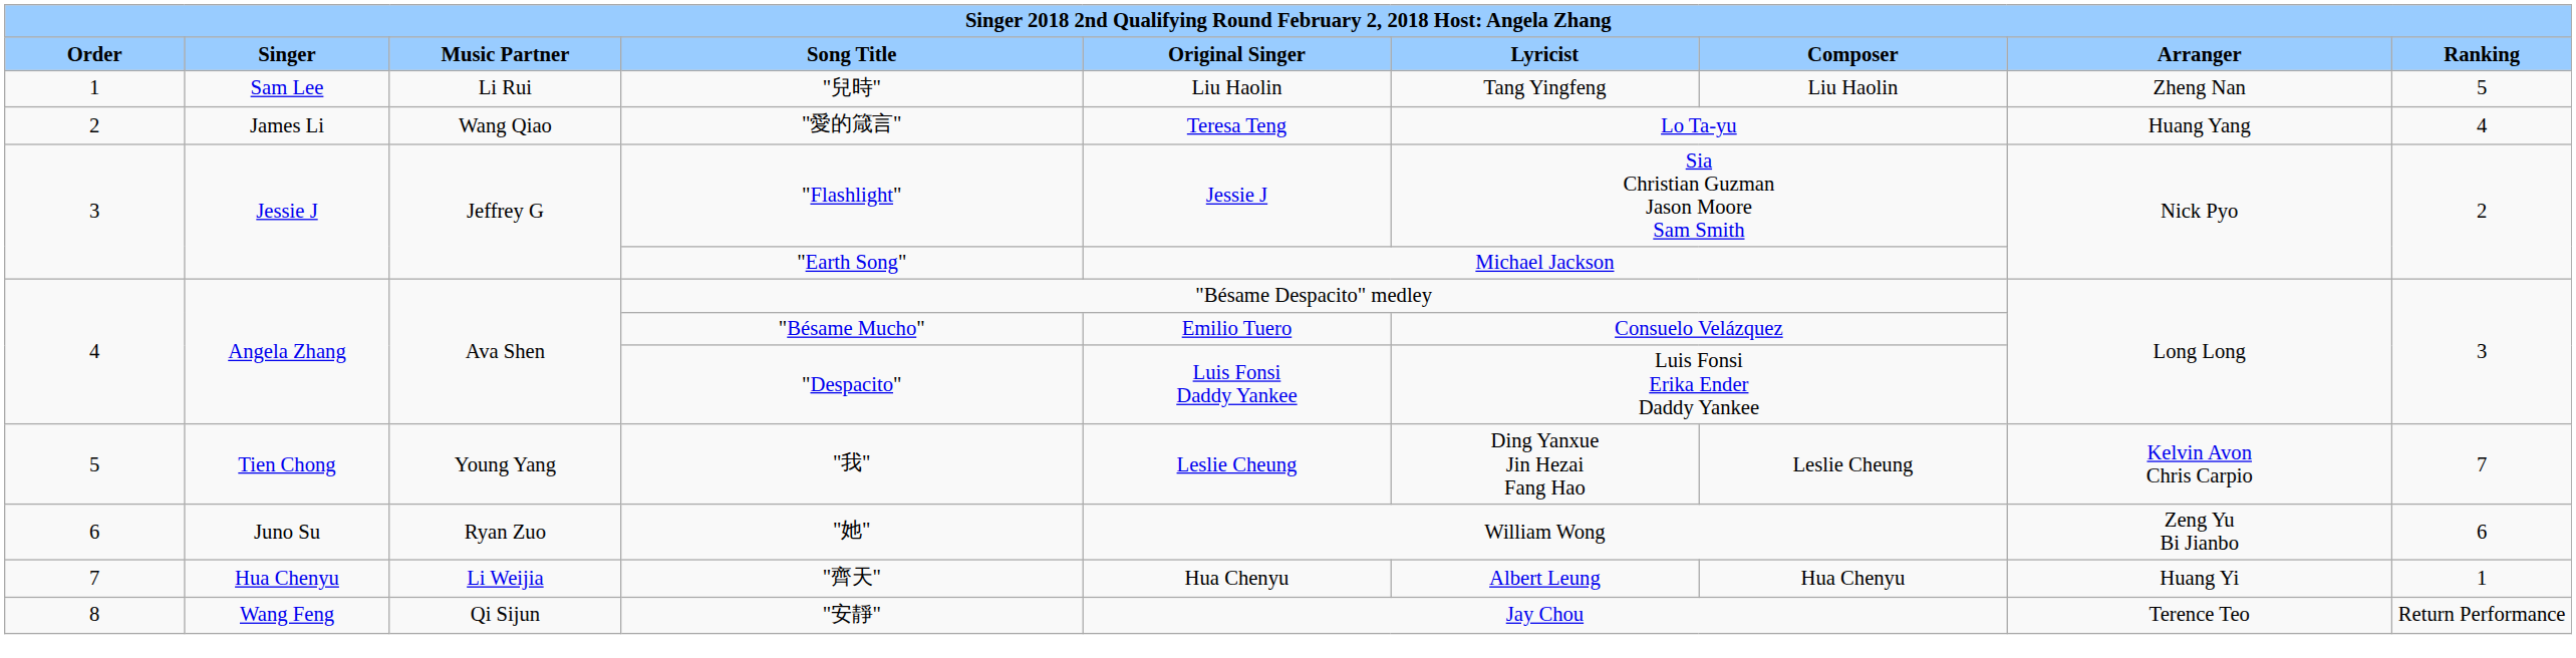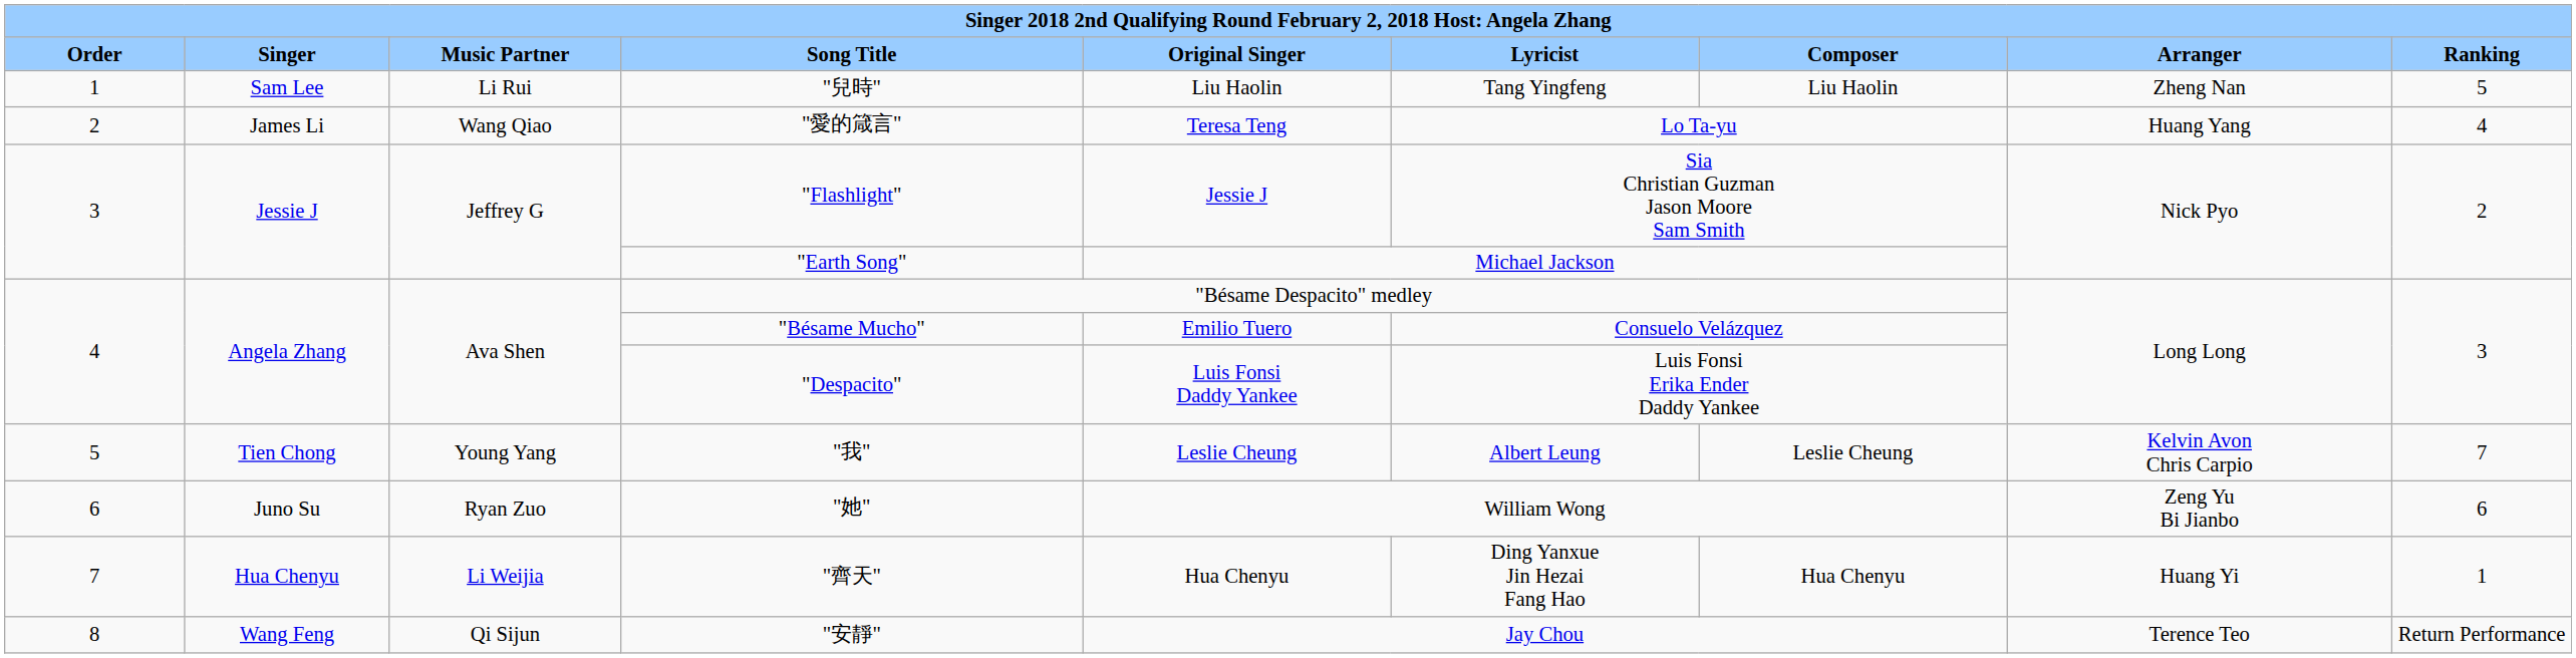 <table class="wikitable sortable mw-collapsible" width="100%" style="text-align:center">
 <tr align=center style="background:#99CCFF">
 <td colspan="9"><div><strong>Singer 2018 2nd Qualifying Round February 2, 2018 Host: Angela Zhang</strong></div></td>
 </tr>
 <tr style="background:#99CCFF">
 <td style="width:7%"><strong>Order</strong></td>
 <td style="width:8%"><strong>Singer</strong></td>
 <td style="width:9%"><strong>Music Partner</strong></td>
 <td style="width:18%"><strong>Song Title</strong></td>
 <td style="width:12%"><strong>Original Singer</strong></td>
 <td style="width:12% "><strong>Lyricist</strong></td>
 <td style="width:12%"><strong>Composer</strong></td>
 <td style="width:15%"><strong>Arranger</strong></td>
 <td style="width:7%"><strong>Ranking</strong></td>
 </tr>
 <tr>
 <td>1</td>
 <td><a href='#'>Sam Lee</a></td>
 <td>Li Rui</td>
 <td>"兒時"</td>
 <td>Liu Haolin</td>
 <td>Tang Yingfeng</td>
 <td>Liu Haolin</td>
 <td>Zheng Nan</td>
 <td>5</td>
 </tr>
 <tr>
 <td>2</td>
 <td>James Li</td>
 <td>Wang Qiao</td>
 <td>"愛的箴言"</td>
 <td><a href='#'>Teresa Teng</a></td>
 <td colspan="2"><a href='#'>Lo Ta-yu</a></td>
 <td>Huang Yang</td>
 <td>4</td>
 </tr>
 <tr>
 <td rowspan="2">3</td>
 <td rowspan="2"><a href='#'>Jessie J</a></td>
 <td rowspan="2">Jeffrey G</td>
 <td>"<a href='#'>Flashlight</a>"</td>
 <td><a href='#'>Jessie J</a></td>
 <td colspan="2"><a href='#'>Sia</a><br>Christian Guzman<br>Jason Moore<br><a href='#'>Sam Smith</a></td>
 <td rowspan="2">Nick Pyo</td>
 <td rowspan="2">2</td>
 </tr>
 <tr>
 <td>"<a href='#'>Earth Song</a>"</td>
 <td colspan="3"><a href='#'>Michael Jackson</a></td>
 </tr>
 <tr>
 <td rowspan="3">4</td>
 <td rowspan="3"><a href='#'>Angela Zhang</a></td>
 <td rowspan="3">Ava Shen</td>
 <td colspan="4">"Bésame Despacito" medley</td>
 <td rowspan="3">Long Long</td>
 <td rowspan="3">3</td>
 </tr>
 <tr>
 <td>"<a href='#'>Bésame Mucho</a>"</td>
 <td><a href='#'>Emilio Tuero</a></td>
 <td colspan="2"><a href='#'>Consuelo Velázquez</a></td>
 </tr>
 <tr>
 <td>"<a href='#'>Despacito</a>"</td>
 <td><a href='#'>Luis Fonsi</a><br><a href='#'>Daddy Yankee</a></td>
 <td colspan="2">Luis Fonsi<br><a href='#'>Erika Ender</a><br>Daddy Yankee</td>
 </tr>
 <tr>
 <td>5</td>
 <td><a href='#'>Tien Chong</a></td>
 <td>Young Yang</td>
 <td>"我"</td>
 <td><a href='#'>Leslie Cheung</a></td>
-<td>Ding Yanxue<br>Jin Hezai<br>Fang Hao</td>
+<td><a href='#'>Albert Leung</a></td>
 <td>Leslie Cheung</td>
 <td><a href='#'>Kelvin Avon</a><br>Chris Carpio</td>
 <td>7</td>
 </tr>
 <tr>
 <td>6</td>
 <td>Juno Su</td>
 <td>Ryan Zuo</td>
 <td>"她"</td>
 <td colspan="3">William Wong</td>
 <td>Zeng Yu<br>Bi Jianbo</td>
 <td>6</td>
 </tr>
 <tr>
 <td>7</td>
 <td><a href='#'>Hua Chenyu</a></td>
 <td><a href='#'>Li Weijia</a></td>
 <td>"齊天"</td>
 <td>Hua Chenyu</td>
-<td><a href='#'>Albert Leung</a></td>
+<td>Ding Yanxue<br>Jin Hezai<br>Fang Hao</td>
 <td>Hua Chenyu</td>
 <td>Huang Yi</td>
 <td>1</td>
 </tr>
 <tr>
 <td>8</td>
 <td><a href='#'>Wang Feng</a></td>
 <td>Qi Sijun</td>
 <td>"安靜"</td>
 <td colspan="3"><a href='#'>Jay Chou</a></td>
 <td>Terence Teo</td>
 <td>Return Performance</td>
 </tr>
 </table>
